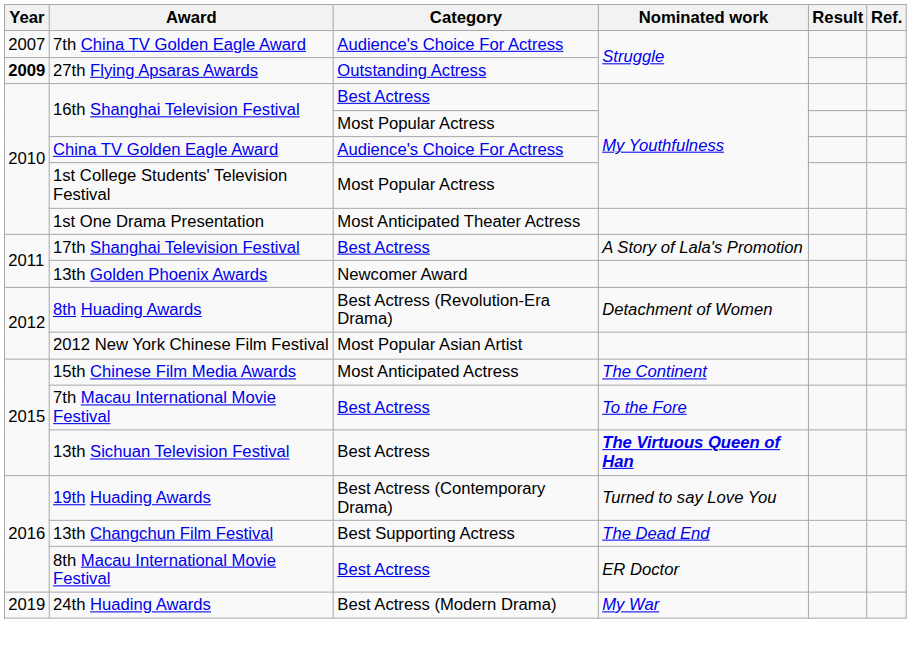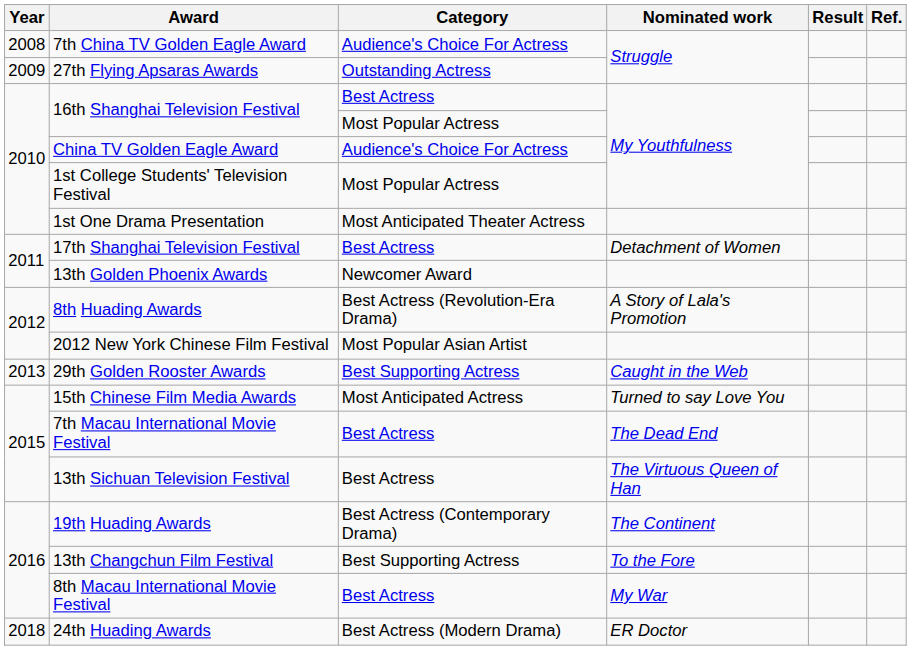 <table class="wikitable">
 <tr>
 <th>Year</th>
 <th>Award</th>
 <th>Category</th>
 <th>Nominated work</th>
 <th>Result</th>
 <th>Ref.</th>
 </tr>
 <tr>
-<td>2007</td>
+<td>2008</td>
 <td>7th <a href='#'>China TV Golden Eagle Award</a></td>
 <td><a href='#'>Audience's Choice For Actress</a></td>
 <td rowspan=2><em><a href='#'>Struggle</a></em></td>
 <td></td>
 <td></td>
 </tr>
 <tr>
-<td><strong>2009</strong></td>
+<td>2009</td>
 <td>27th <a href='#'>Flying Apsaras Awards</a></td>
 <td><a href='#'>Outstanding Actress</a></td>
 <td></td>
 <td></td>
 </tr>
 <tr>
 <td rowspan=5>2010</td>
 <td rowspan=2>16th <a href='#'>Shanghai Television Festival</a></td>
 <td><a href='#'>Best Actress</a></td>
 <td rowspan=4><em><a href='#'>My Youthfulness</a></em></td>
 <td></td>
 <td></td>
 </tr>
 <tr>
 <td>Most Popular Actress</td>
 <td></td>
 <td></td>
 </tr>
 <tr>
 <td><a href='#'>China TV Golden Eagle Award</a></td>
 <td><a href='#'>Audience's Choice For Actress</a></td>
 <td></td>
 <td></td>
 </tr>
 <tr>
 <td>1st College Students' Television Festival</td>
 <td>Most Popular Actress</td>
 <td></td>
 <td></td>
 </tr>
 <tr>
 <td>1st One Drama Presentation</td>
 <td>Most Anticipated Theater Actress</td>
 <td></td>
 <td></td>
 <td></td>
 </tr>
 <tr>
 <td rowspan=2>2011</td>
 <td>17th <a href='#'>Shanghai Television Festival</a></td>
 <td><a href='#'>Best Actress</a></td>
-<td><em>A Story of Lala's Promotion</em></td>
+<td><em>Detachment of Women</em></td>
 <td></td>
 <td></td>
 </tr>
 <tr>
 <td>13th <a href='#'>Golden Phoenix Awards</a></td>
 <td>Newcomer Award</td>
 <td></td>
 <td></td>
 <td></td>
 </tr>
 <tr>
 <td rowspan=2>2012</td>
 <td><a href='#'>8th</a> <a href='#'>Huading Awards</a></td>
 <td>Best Actress (Revolution-Era Drama)</td>
-<td><em>Detachment of Women</em></td>
+<td><em>A Story of Lala's Promotion</em></td>
 <td></td>
 <td></td>
 </tr>
 <tr>
 <td>2012 New York Chinese Film Festival</td>
 <td>Most Popular Asian Artist</td>
 <td></td>
 <td></td>
 <td></td>
 </tr>
 <tr>
+<td>2013</td>
+<td>29th <a href='#'>Golden Rooster Awards</a></td>
+<td><a href='#'>Best Supporting Actress</a></td>
+<td><em><a href='#'>Caught in the Web</a></em></td>
+<td></td>
+<td></td>
+</tr>
+<tr>
 <td rowspan=3>2015</td>
 <td>15th <a href='#'>Chinese Film Media Awards</a></td>
 <td>Most Anticipated Actress</td>
-<td><em><a href='#'>The Continent</a></em></td>
+<td><em>Turned to say Love You</em></td>
 <td></td>
 <td></td>
 </tr>
 <tr>
 <td>7th <a href='#'>Macau International Movie Festival</a></td>
 <td><a href='#'>Best Actress</a></td>
-<td><em><a href='#'>To the Fore</a></em></td>
+<td><em><a href='#'>The Dead End</a></em></td>
 <td></td>
 <td></td>
 </tr>
 <tr>
 <td>13th <a href='#'>Sichuan Television Festival</a></td>
 <td>Best Actress</td>
-<td><strong><em><a href='#'>The Virtuous Queen of Han</a></em></strong></td>
+<td><em><a href='#'>The Virtuous Queen of Han</a></em></td>
 <td></td>
 <td></td>
 </tr>
 <tr>
 <td rowspan=3>2016</td>
 <td><a href='#'>19th</a> <a href='#'>Huading Awards</a></td>
 <td>Best Actress (Contemporary Drama)</td>
-<td><em>Turned to say Love You</em></td>
+<td><em><a href='#'>The Continent</a></em></td>
 <td></td>
 <td></td>
 </tr>
 <tr>
 <td>13th <a href='#'>Changchun Film Festival</a></td>
 <td>Best Supporting Actress</td>
-<td><em><a href='#'>The Dead End</a></em></td>
+<td><em><a href='#'>To the Fore</a></em></td>
 <td></td>
 <td></td>
 </tr>
 <tr>
 <td>8th <a href='#'>Macau International Movie Festival</a></td>
 <td><a href='#'>Best Actress</a></td>
+<td><em><a href='#'>My War</a></em></td>
+<td></td>
+<td></td>
+</tr>
+<tr>
+<td>2018</td>
+<td>24th <a href='#'>Huading Awards</a></td>
+<td>Best Actress (Modern Drama)</td>
 <td><em>ER Doctor</em></td>
 <td></td>
 <td></td>
 </tr>
-<tr>
-<td>2019</td>
-<td>24th <a href='#'>Huading Awards</a></td>
-<td>Best Actress (Modern Drama)</td>
-<td><em><a href='#'>My War</a></em></td>
-<td></td>
-<td></td>
-</tr>
 </table>
